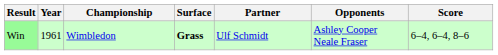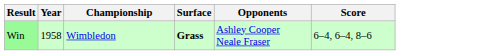 <table class='sortable wikitable'>
 <tr>
 <th style="width:40px">Result</th>
 <th style="width:30px">Year</th>
 <th style="width:160px">Championship</th>
 <th style="width:50px">Surface</th>
-<th style="width:140px">Partner</th>
 <th style="width:140px">Opponents</th>
 <th style="width:120px" class="unsortable">Score</th>
 </tr>
 <tr style="background:#ccffcc;">
 <td style="background:#98fb98;">Win</td>
-<td>1961</td>
+<td>1958</td>
 <td><a href='#'>Wimbledon</a></td>
 <td><strong>Grass</strong></td>
-<td> <a href='#'>Ulf Schmidt</a></td>
 <td> <a href='#'>Ashley Cooper</a><br> <a href='#'>Neale Fraser</a></td>
 <td>6–4, 6–4, 8–6</td>
 </tr>
 </table>
